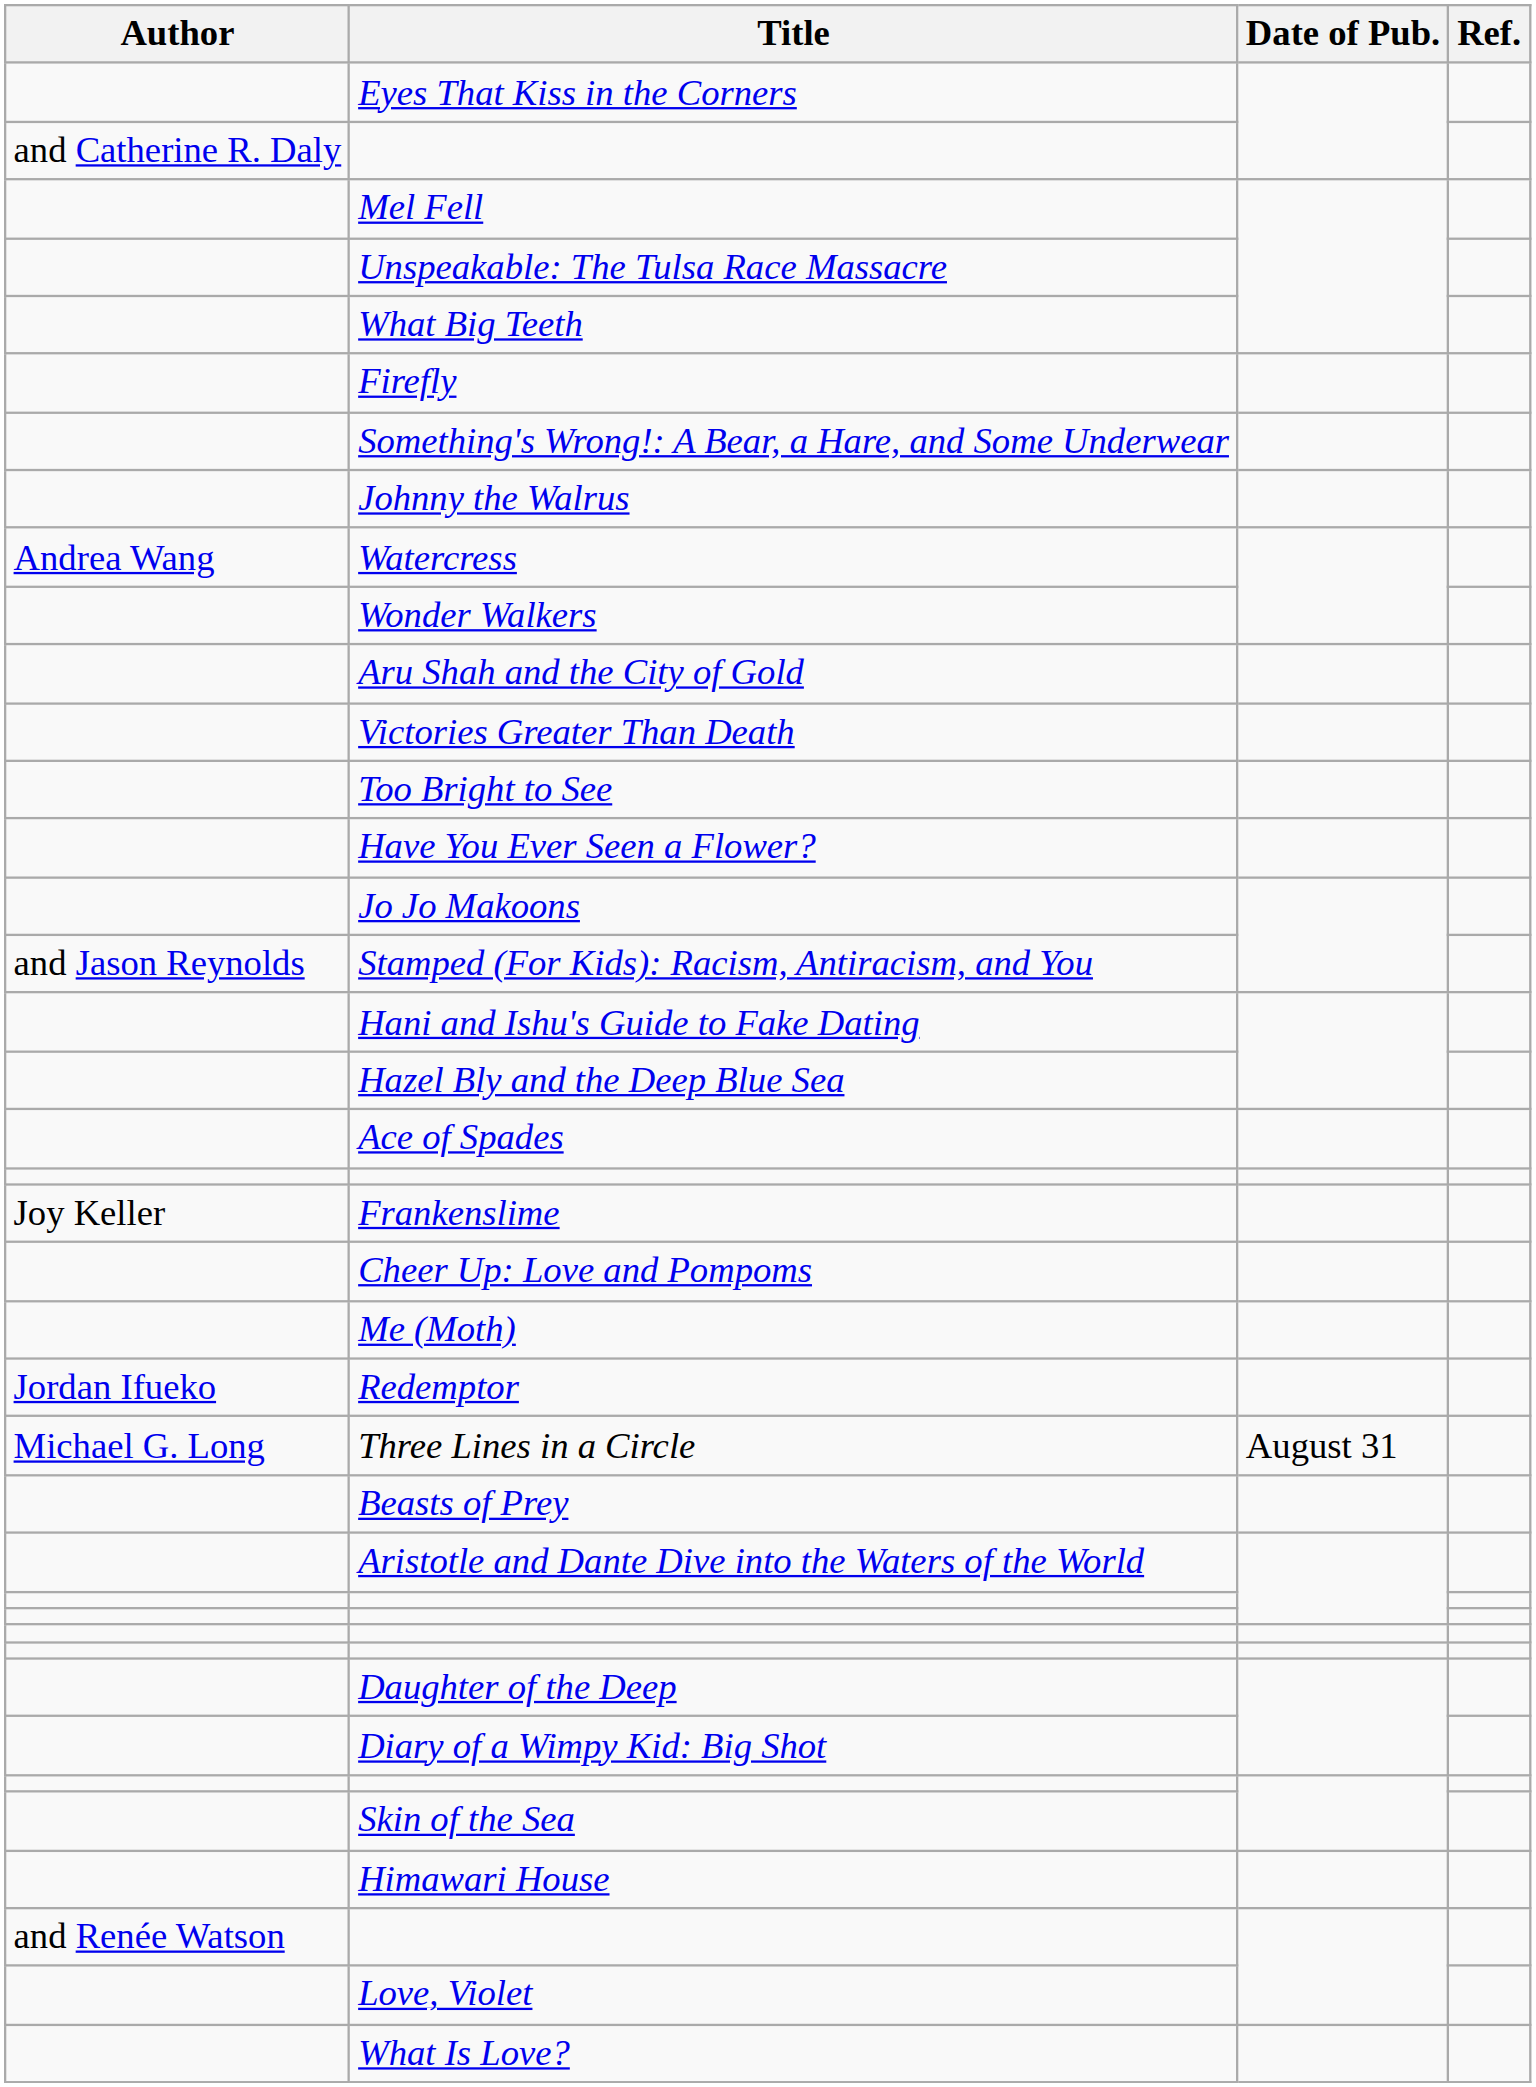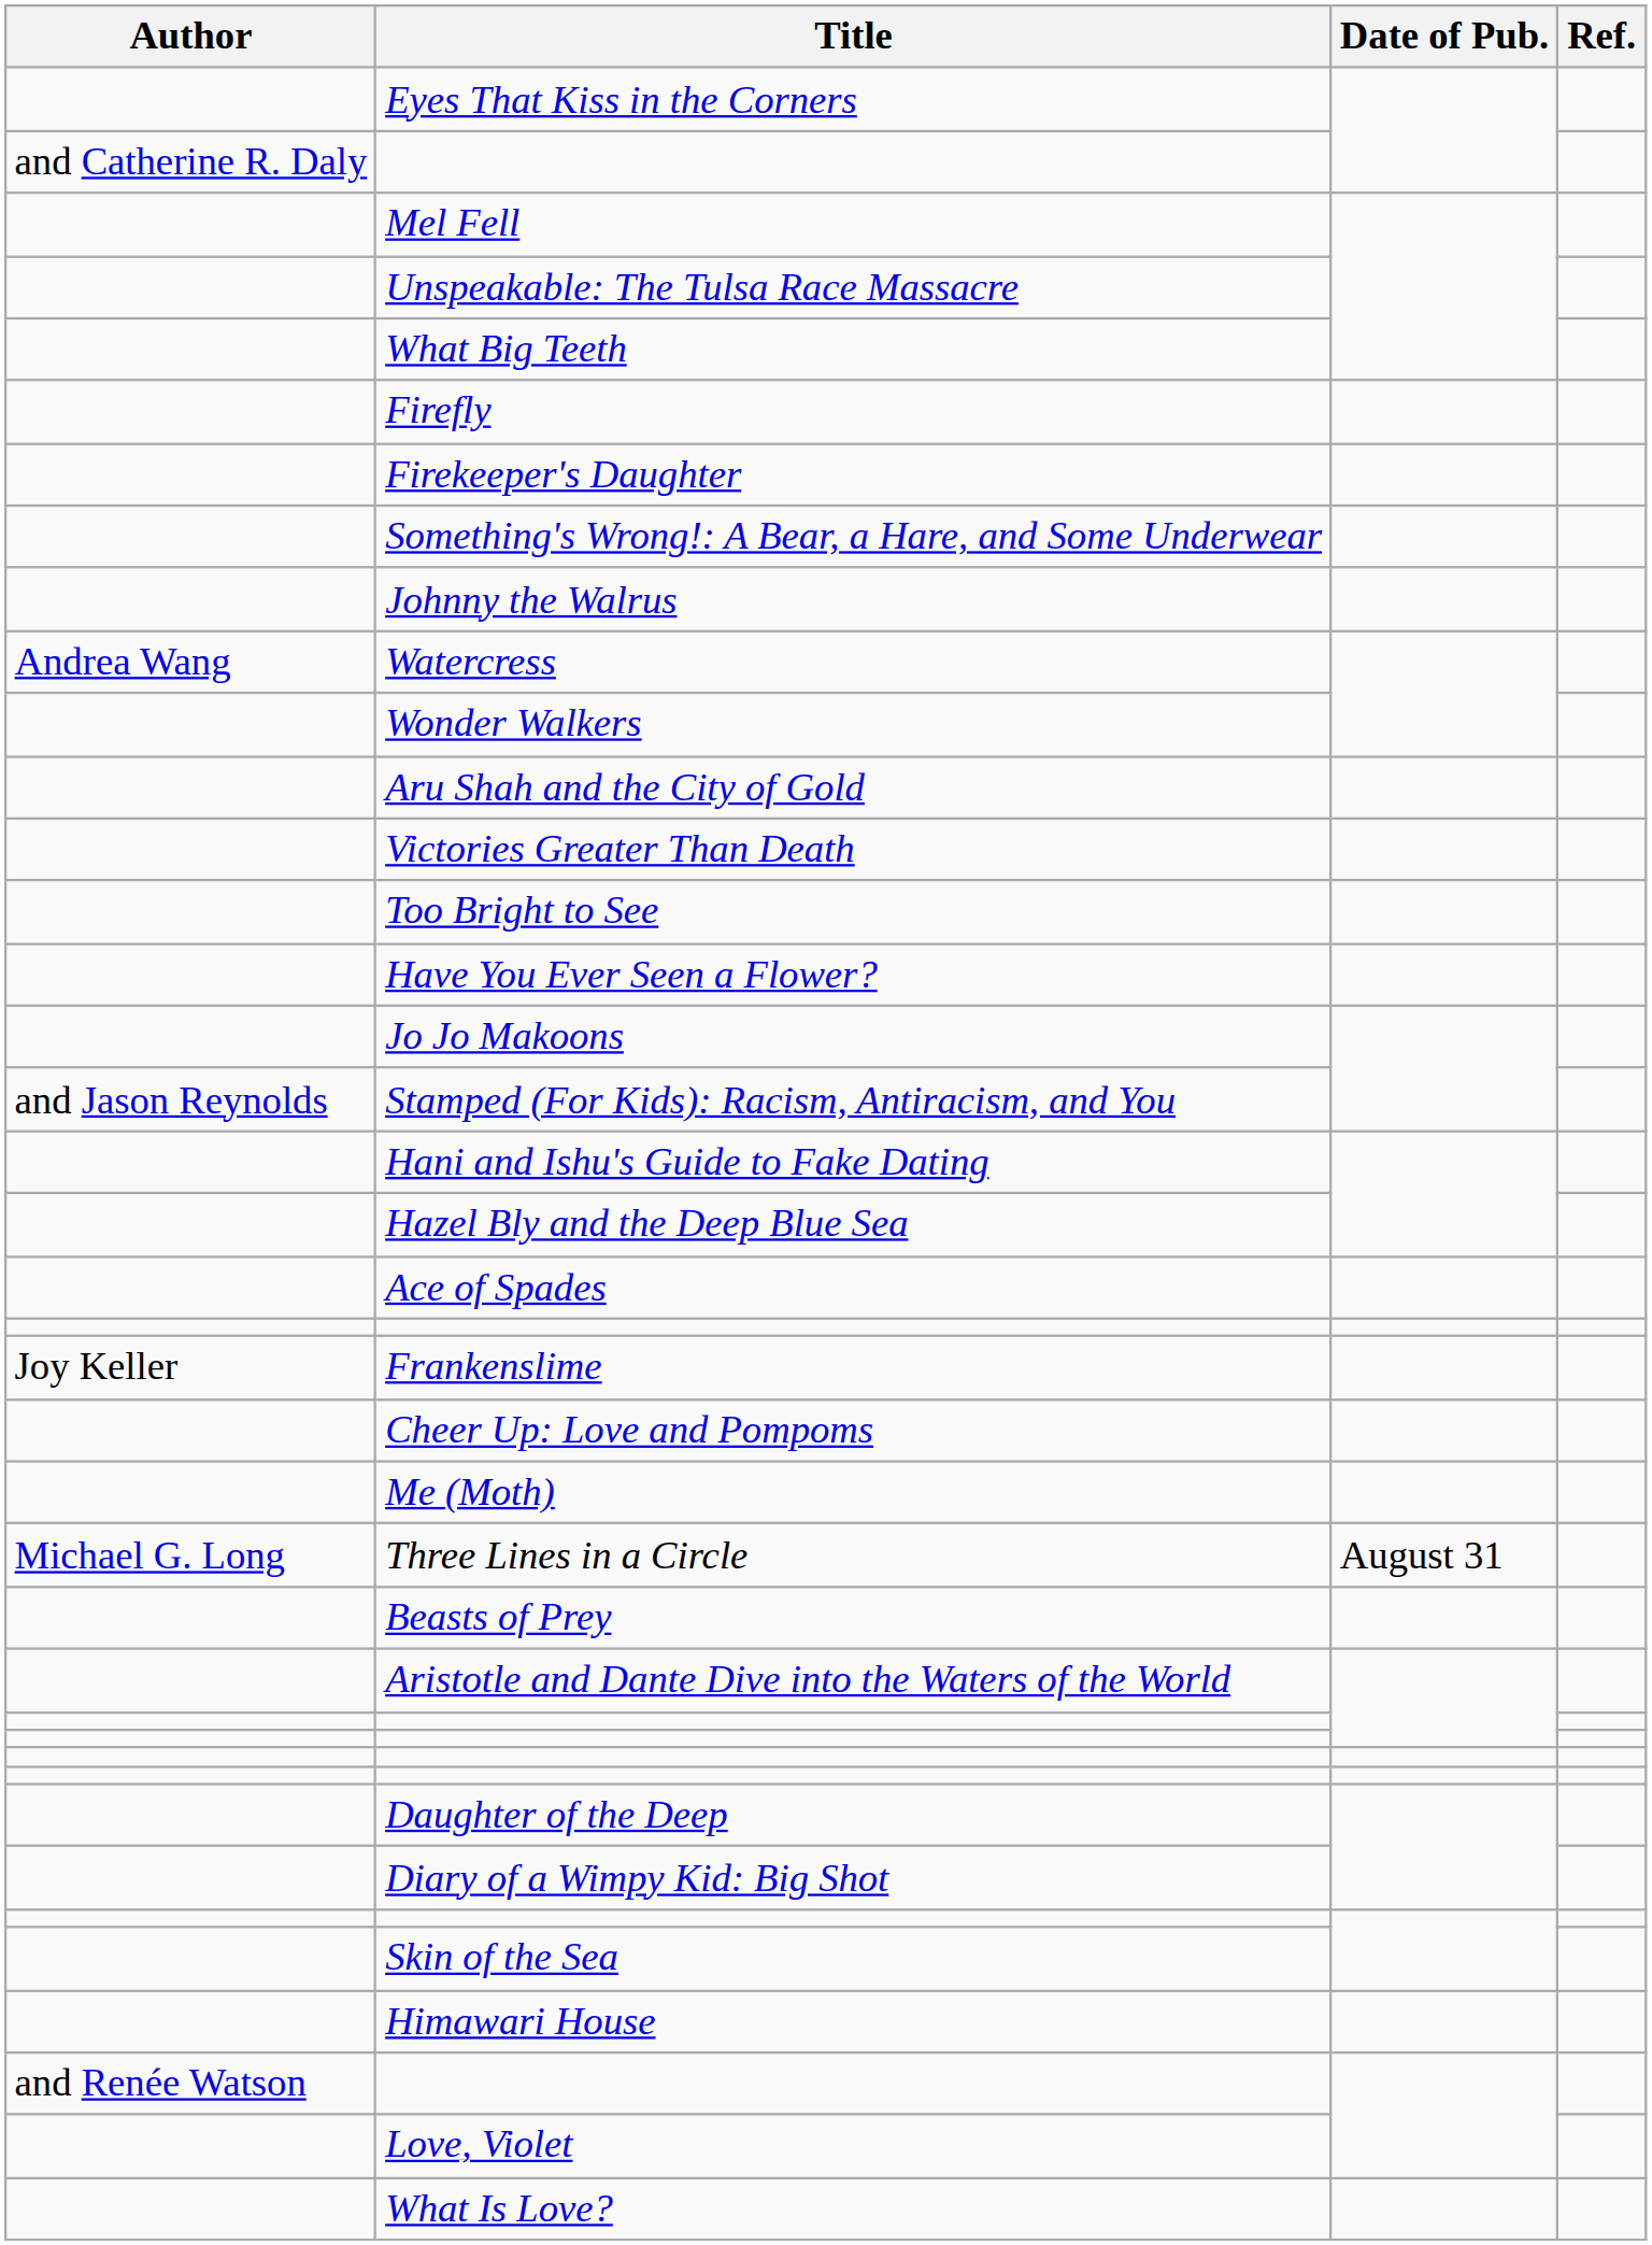 <table class="wikitable sortable">
 <tr>
 <th>Author</th>
 <th>Title</th>
 <th>Date of Pub.</th>
 <th>Ref.</th>
 </tr>
 <tr>
 <td></td>
 <td><em><a href='#'>Eyes That Kiss in the Corners</a></em></td>
 <td rowspan="2"></td>
 <td></td>
 </tr>
 <tr>
 <td> and <a href='#'>Catherine R. Daly</a></td>
 <td><em></em></td>
 <td></td>
 </tr>
 <tr>
 <td></td>
 <td><em><a href='#'>Mel Fell</a></em></td>
 <td rowspan="3"></td>
 <td></td>
 </tr>
 <tr>
 <td></td>
 <td><em><a href='#'>Unspeakable: The Tulsa Race Massacre</a></em></td>
 <td></td>
 </tr>
 <tr>
 <td></td>
 <td><em><a href='#'>What Big Teeth</a></em></td>
 <td></td>
 </tr>
 <tr>
 <td></td>
 <td><em><a href='#'>Firefly</a></em></td>
+<td></td>
+<td></td>
+</tr>
+<tr>
+<td></td>
+<td><em><a href='#'>Firekeeper's Daughter</a></em></td>
 <td></td>
 <td></td>
 </tr>
 <tr>
 <td></td>
 <td><em><a href='#'>Something's Wrong!: A Bear, a Hare, and Some Underwear</a></em></td>
 <td></td>
 <td></td>
 </tr>
 <tr>
 <td></td>
 <td><em><a href='#'>Johnny the Walrus</a></em></td>
 <td></td>
 <td></td>
 </tr>
 <tr>
 <td><a href='#'>Andrea Wang</a></td>
 <td><a href='#'><em>Watercress</em></a></td>
 <td rowspan="2"></td>
 <td></td>
 </tr>
 <tr>
 <td></td>
 <td><em><a href='#'>Wonder Walkers</a></em></td>
 <td></td>
 </tr>
 <tr>
 <td></td>
 <td><em><a href='#'>Aru Shah and the City of Gold</a></em></td>
 <td></td>
 <td></td>
 </tr>
 <tr>
 <td></td>
 <td><em><a href='#'>Victories Greater Than Death</a></em></td>
 <td></td>
 <td></td>
 </tr>
 <tr>
 <td></td>
 <td><em><a href='#'>Too Bright to See</a></em></td>
 <td></td>
 <td></td>
 </tr>
 <tr>
 <td></td>
 <td><em><a href='#'>Have You Ever Seen a Flower?</a></em></td>
 <td></td>
 <td></td>
 </tr>
 <tr>
 <td></td>
 <td><em><a href='#'>Jo Jo Makoons</a></em></td>
 <td rowspan="2"></td>
 <td></td>
 </tr>
 <tr>
 <td> and <a href='#'>Jason Reynolds</a></td>
 <td><em><a href='#'>Stamped (For Kids): Racism, Antiracism, and You</a></em></td>
 <td></td>
 </tr>
 <tr>
 <td></td>
 <td><em><a href='#'>Hani and Ishu's Guide to Fake Dating</a></em></td>
 <td rowspan="2"></td>
 <td></td>
 </tr>
 <tr>
 <td></td>
 <td><em><a href='#'>Hazel Bly and the Deep Blue Sea</a></em></td>
 <td></td>
 </tr>
 <tr>
 <td></td>
 <td><em><a href='#'>Ace of Spades</a></em></td>
 <td></td>
 <td></td>
 </tr>
 <tr>
 <td></td>
 <td><em></em></td>
 <td></td>
 <td></td>
 </tr>
 <tr>
 <td>Joy Keller</td>
 <td><em><a href='#'>Frankenslime</a></em></td>
 <td></td>
 <td></td>
 </tr>
 <tr>
 <td></td>
 <td><em><a href='#'>Cheer Up: Love and Pompoms</a></em></td>
 <td></td>
 <td></td>
 </tr>
 <tr>
 <td></td>
 <td><em><a href='#'>Me (Moth)</a></em></td>
 <td></td>
 <td></td>
 </tr>
 <tr>
-<td><a href='#'>Jordan Ifueko</a></td>
-<td><em><a href='#'>Redemptor</a></em></td>
-<td></td>
-<td></td>
-</tr>
-<tr>
 <td><a href='#'>Michael G. Long</a></td>
 <td><em>Three Lines in a Circle</em></td>
 <td>August 31</td>
 <td></td>
 </tr>
 <tr>
 <td></td>
 <td><em><a href='#'>Beasts of Prey</a></em></td>
 <td></td>
 <td></td>
 </tr>
 <tr>
 <td></td>
 <td><em><a href='#'>Aristotle and Dante Dive into the Waters of the World</a></em></td>
 <td rowspan="3"></td>
 <td></td>
 </tr>
 <tr>
 <td></td>
 <td><em></em></td>
 <td></td>
 </tr>
 <tr>
 <td></td>
 <td><em></em></td>
 <td></td>
 </tr>
 <tr>
 <td></td>
 <td><em></em></td>
 <td></td>
 <td></td>
 </tr>
 <tr>
 <td></td>
 <td><em></em></td>
 <td></td>
 <td></td>
 </tr>
 <tr>
 <td></td>
 <td><em><a href='#'>Daughter of the Deep</a></em></td>
 <td rowspan="2"></td>
 <td></td>
 </tr>
 <tr>
 <td></td>
 <td><em><a href='#'>Diary of a Wimpy Kid: Big Shot</a></em></td>
 <td></td>
 </tr>
 <tr>
 <td></td>
 <td><em></em></td>
 <td rowspan="2"></td>
 <td></td>
 </tr>
 <tr>
 <td></td>
 <td><em><a href='#'>Skin of the Sea</a></em></td>
 <td></td>
 </tr>
 <tr>
 <td></td>
 <td><em><a href='#'>Himawari House</a></em></td>
 <td></td>
 <td></td>
 </tr>
 <tr>
 <td> and <a href='#'>Renée Watson</a></td>
 <td><em></em></td>
 <td rowspan="2"></td>
 <td></td>
 </tr>
 <tr>
 <td></td>
 <td><em><a href='#'>Love, Violet</a></em></td>
 <td></td>
 </tr>
 <tr>
 <td></td>
 <td><a href='#'><em>What Is Love?</em></a></td>
 <td></td>
 <td></td>
 </tr>
 </table>
